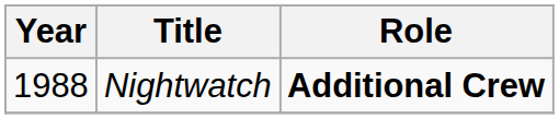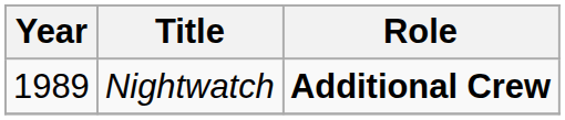 <table class="wikitable">
 <tr>
 <th>Year</th>
 <th>Title</th>
 <th>Role</th>
 </tr>
 <tr>
-<td>1988</td>
+<td>1989</td>
 <td><em>Nightwatch</em></td>
 <td><strong>Additional Crew</strong></td>
 </tr>
 <tr>
 </tr>
 </table>
